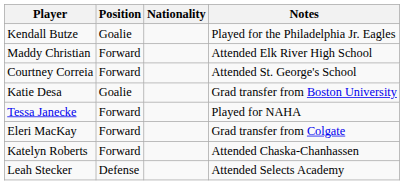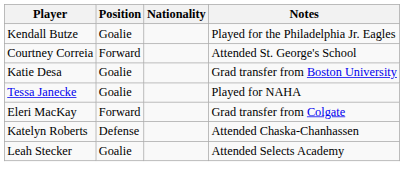 <table class="wikitable">
 <tr>
 <th>Player</th>
 <th>Position</th>
 <th>Nationality</th>
 <th>Notes</th>
 </tr>
 <tr>
 <td>Kendall Butze</td>
 <td>Goalie</td>
 <td></td>
 <td>Played for the Philadelphia Jr. Eagles</td>
-</tr>
-<tr>
-<td>Maddy Christian</td>
-<td>Forward</td>
-<td></td>
-<td>Attended Elk River High School</td>
 </tr>
 <tr>
 <td>Courtney Correia</td>
 <td>Forward</td>
 <td></td>
 <td>Attended St. George's School</td>
 </tr>
 <tr>
 <td>Katie Desa</td>
 <td>Goalie</td>
 <td></td>
 <td>Grad transfer from <a href='#'>Boston University</a></td>
 </tr>
 <tr>
 <td><a href='#'>Tessa Janecke</a></td>
-<td>Forward</td>
+<td>Goalie</td>
 <td></td>
 <td>Played for NAHA</td>
 </tr>
 <tr>
 <td>Eleri MacKay</td>
 <td>Forward</td>
 <td></td>
 <td>Grad transfer from <a href='#'>Colgate</a></td>
 </tr>
 <tr>
 <td>Katelyn Roberts</td>
-<td>Forward</td>
+<td>Defense</td>
 <td></td>
 <td>Attended Chaska-Chanhassen</td>
 </tr>
 <tr>
 <td>Leah Stecker</td>
-<td>Defense</td>
+<td>Goalie</td>
 <td></td>
 <td>Attended Selects Academy</td>
 </tr>
 </table>
